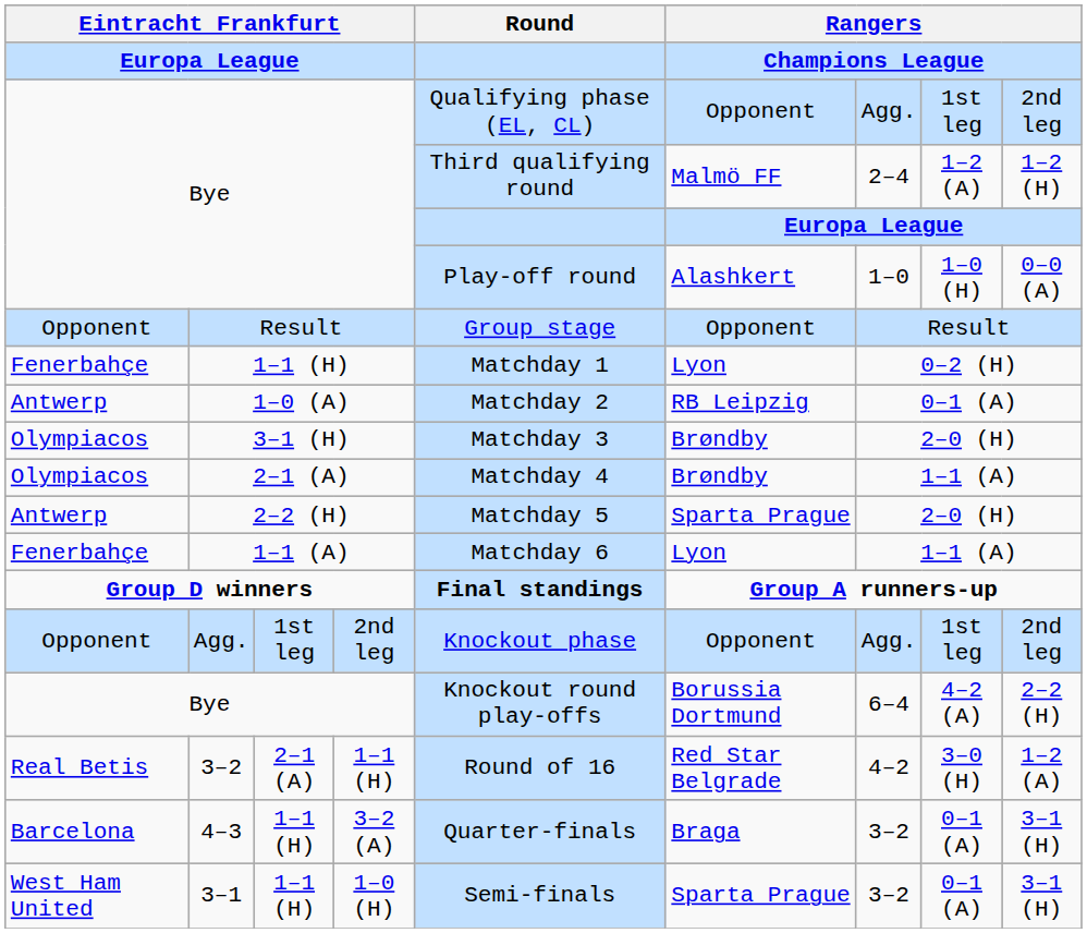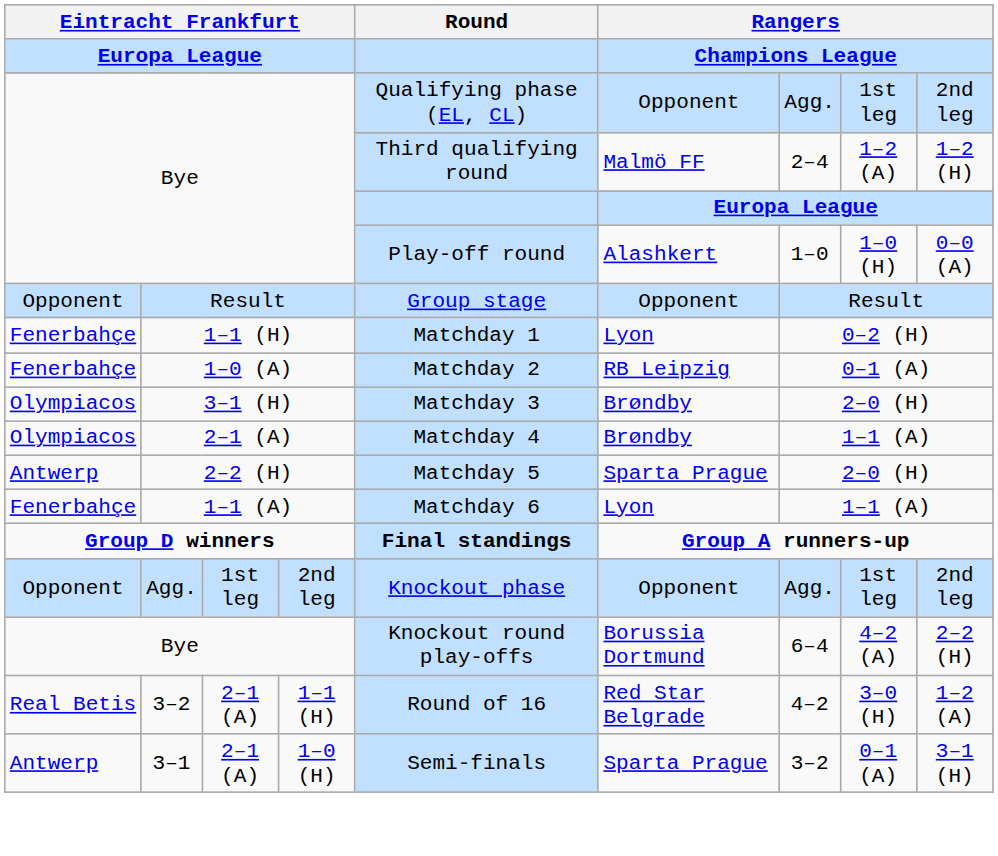 <table class="wikitable" style="text-align:center">
 <tr>
 <th colspan="4"> <a href='#'>Eintracht Frankfurt</a></th>
 <th>Round</th>
 <th colspan="4"> <a href='#'>Rangers</a></th>
 </tr>
 <tr style="background:#C1E0FF">
 <td colspan="4"><strong><a href='#'>Europa League</a></strong></td>
 <td></td>
 <td colspan="4"><strong><a href='#'>Champions League</a></strong></td>
 </tr>
 <tr>
 <td colspan="4" rowspan="4">Bye</td>
 <td style="background:#C1E0FF">Qualifying phase (<a href='#'>EL</a>, <a href='#'>CL</a>)</td>
 <td style="background:#C1E0FF">Opponent</td>
 <td style="background:#C1E0FF">Agg.</td>
 <td style="background:#C1E0FF">1st leg</td>
 <td style="background:#C1E0FF">2nd leg</td>
 </tr>
 <tr>
 <td style="background:#C1E0FF">Third qualifying round</td>
 <td align="left"> <a href='#'>Malmö FF</a></td>
 <td>2–4</td>
 <td><a href='#'>1–2</a> (A)</td>
 <td><a href='#'>1–2</a> (H)</td>
 </tr>
 <tr style="background:#C1E0FF">
 <td></td>
 <td colspan="4"><strong><a href='#'>Europa League</a></strong></td>
 </tr>
 <tr>
 <td style="background:#C1E0FF">Play-off round</td>
 <td align="left"> <a href='#'>Alashkert</a></td>
 <td>1–0</td>
 <td><a href='#'>1–0</a> (H)</td>
 <td><a href='#'>0–0</a> (A)</td>
 </tr>
 <tr style="background:#C1E0FF">
 <td>Opponent</td>
 <td colspan="3">Result</td>
 <td><a href='#'>Group stage</a></td>
 <td>Opponent</td>
 <td colspan="3">Result</td>
 </tr>
 <tr>
 <td style="text-align:left"> <a href='#'>Fenerbahçe</a></td>
 <td colspan="3"><a href='#'>1–1</a> (H)</td>
 <td style="background:#C1E0FF">Matchday 1</td>
 <td style="text-align:left"> <a href='#'>Lyon</a></td>
 <td colspan="3"><a href='#'>0–2</a> (H)</td>
 </tr>
 <tr>
-<td style="text-align:left"> <a href='#'>Antwerp</a></td>
+<td style="text-align:left"> <a href='#'>Fenerbahçe</a></td>
 <td colspan="3"><a href='#'>1–0</a> (A)</td>
 <td style="background:#C1E0FF">Matchday 2</td>
 <td style="text-align:left"> <a href='#'>RB Leipzig</a></td>
 <td colspan="3"><a href='#'>0–1</a> (A)</td>
 </tr>
 <tr>
 <td style="text-align:left"> <a href='#'>Olympiacos</a></td>
 <td colspan="3"><a href='#'>3–1</a> (H)</td>
 <td style="background:#C1E0FF">Matchday 3</td>
 <td style="text-align:left"> <a href='#'>Brøndby</a></td>
 <td colspan="3"><a href='#'>2–0</a> (H)</td>
 </tr>
 <tr>
 <td style="text-align:left"> <a href='#'>Olympiacos</a></td>
 <td colspan="3"><a href='#'>2–1</a> (A)</td>
 <td style="background:#C1E0FF">Matchday 4</td>
 <td style="text-align:left"> <a href='#'>Brøndby</a></td>
 <td colspan="3"><a href='#'>1–1</a> (A)</td>
 </tr>
 <tr>
 <td style="text-align:left"> <a href='#'>Antwerp</a></td>
 <td colspan="3"><a href='#'>2–2</a> (H)</td>
 <td style="background:#C1E0FF">Matchday 5</td>
 <td style="text-align:left"> <a href='#'>Sparta Prague</a></td>
 <td colspan="3"><a href='#'>2–0</a> (H)</td>
 </tr>
 <tr>
 <td style="text-align:left"> <a href='#'>Fenerbahçe</a></td>
 <td colspan="3"><a href='#'>1–1</a> (A)</td>
 <td style="background:#C1E0FF">Matchday 6</td>
 <td style="text-align:left"> <a href='#'>Lyon</a></td>
 <td colspan="3"><a href='#'>1–1</a> (A)</td>
 </tr>
 <tr>
 <td colspan="4" style="vertical-align:top"><strong><a href='#'>Group D</a> winners</strong><br><div></div></td>
 <td style="background:#C1E0FF"><strong>Final standings</strong></td>
 <td colspan="4" style="vertical-align:top"><strong><a href='#'>Group A</a> runners-up</strong><br><div></div></td>
 </tr>
 <tr style="background:#C1E0FF">
 <td>Opponent</td>
 <td>Agg.</td>
 <td>1st leg</td>
 <td>2nd leg</td>
 <td><a href='#'>Knockout phase</a></td>
 <td>Opponent</td>
 <td>Agg.</td>
 <td>1st leg</td>
 <td>2nd leg</td>
 </tr>
 <tr>
 <td colspan="4">Bye</td>
 <td style="background:#C1E0FF">Knockout round play-offs</td>
 <td style="text-align:left"> <a href='#'>Borussia Dortmund</a></td>
 <td>6–4</td>
 <td><a href='#'>4–2</a> (A)</td>
 <td><a href='#'>2–2</a> (H)</td>
 </tr>
 <tr>
 <td style="text-align:left"> <a href='#'>Real Betis</a></td>
 <td>3–2</td>
 <td><a href='#'>2–1</a> (A)</td>
 <td><a href='#'>1–1</a>  (H)</td>
 <td style="background:#C1E0FF">Round of 16</td>
 <td style="text-align:left"> <a href='#'>Red Star Belgrade</a></td>
 <td>4–2</td>
 <td><a href='#'>3–0</a> (H)</td>
 <td><a href='#'>1–2</a> (A)</td>
 </tr>
 <tr>
-<td style="text-align:left"> <a href='#'>Barcelona</a></td>
-<td>4–3</td>
-<td><a href='#'>1–1</a> (H)</td>
-<td><a href='#'>3–2</a> (A)</td>
-<td style="background:#C1E0FF">Quarter-finals</td>
-<td style="text-align:left"> <a href='#'>Braga</a></td>
-<td>3–2</td>
-<td><a href='#'>0–1</a> (A)</td>
-<td><a href='#'>3–1</a>  (H)</td>
-</tr>
-<tr>
-<td style="text-align:left"> <a href='#'>West Ham United</a></td>
+<td style="text-align:left"> <a href='#'>Antwerp</a></td>
 <td>3–1</td>
-<td><a href='#'>1–1</a> (H)</td>
+<td><a href='#'>2–1</a> (A)</td>
 <td><a href='#'>1–0</a> (H)</td>
 <td style="background:#C1E0FF">Semi-finals</td>
 <td style="text-align:left"> <a href='#'>Sparta Prague</a></td>
 <td>3–2</td>
 <td><a href='#'>0–1</a> (A)</td>
 <td><a href='#'>3–1</a> (H)</td>
 </tr>
 </table>
